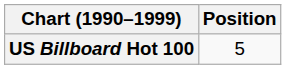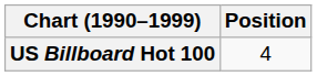 <table class="wikitable plainrowheaders" style="text-align:center">
 <tr>
 <th>Chart (1990–1999)</th>
 <th>Position</th>
 </tr>
 <tr>
 <th scope="row">US <em>Billboard</em> Hot 100</th>
-<td>5</td>
+<td>4</td>
 </tr>
 </table>
